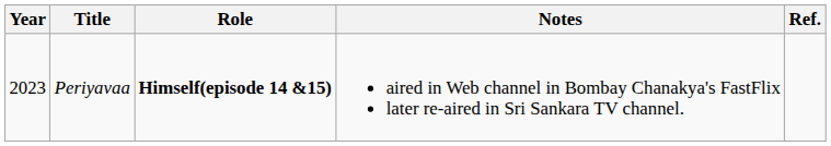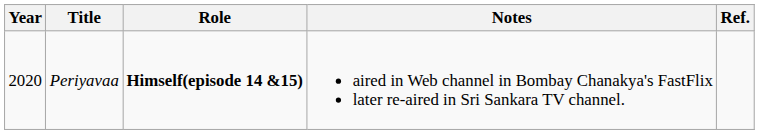 <table class="wikitable sortable">
 <tr style="text-align:center;">
 <th>Year</th>
 <th>Title</th>
 <th>Role</th>
 <th>Notes</th>
 <th>Ref.</th>
 </tr>
 <tr>
-<td>2023</td>
+<td>2020</td>
 <td><em>Periyavaa</em></td>
 <td><strong>Himself(episode 14 &15)</strong></td>
 <td><br><ul><li>aired in Web channel in Bombay Chanakya's FastFlix</li><li>later re-aired in  Sri Sankara TV channel.</li></ul></td>
 </tr>
 </table>
